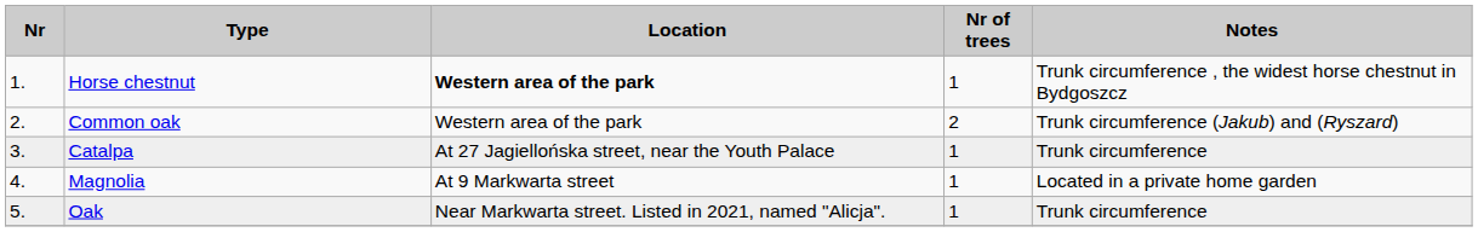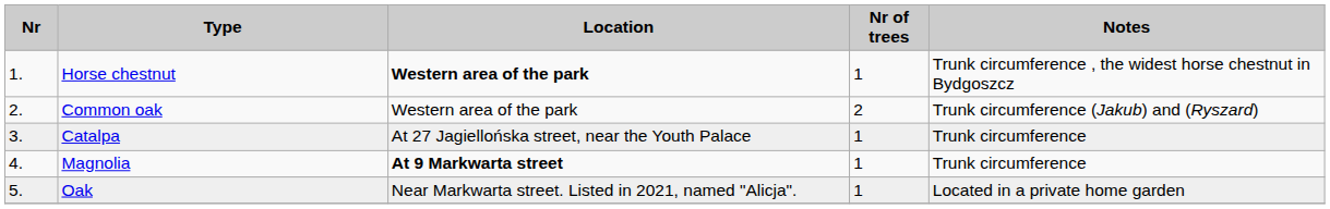 <table class="wikitable sortable" width="">
 <tr align="center" bgcolor="#CCCCCC">
 <td width=4%><strong>Nr</strong></td>
 <td width=25%><strong>Type</strong></td>
 <td width=35%><strong>Location</strong></td>
 <td width=6%><strong>Nr of trees</strong></td>
 <td width=30%><strong>Notes</strong></td>
 </tr>
 <tr ----bgcolor="#EFEFEF">
 <td>1.</td>
 <td><a href='#'>Horse chestnut</a></td>
 <td><strong>Western area of the park</strong></td>
 <td>1</td>
 <td>Trunk circumference , the widest horse chestnut in Bydgoszcz</td>
 </tr>
 <tr ---->
 <td>2.</td>
 <td><a href='#'>Common oak</a></td>
 <td>Western area of the park</td>
 <td>2</td>
 <td>Trunk circumference  (<em>Jakub</em>) and  (<em>Ryszard</em>)</td>
 </tr>
 <tr ---- bgcolor="#efefef">
 <td>3.</td>
 <td><a href='#'>Catalpa</a></td>
 <td>At 27 Jagiellońska street, near the Youth Palace</td>
 <td>1</td>
 <td>Trunk circumference </td>
 </tr>
 <tr ---->
 <td>4.</td>
 <td><a href='#'>Magnolia</a></td>
-<td>At 9 Markwarta street</td>
+<td><strong>At 9 Markwarta street</strong></td>
 <td>1</td>
-<td>Located in a private home garden</td>
+<td>Trunk circumference </td>
 </tr>
 <tr ---- bgcolor="#efefef">
 <td>5.</td>
 <td><a href='#'>Oak</a></td>
 <td>Near Markwarta street. Listed in 2021, named "Alicja".</td>
 <td>1</td>
-<td>Trunk circumference </td>
+<td>Located in a private home garden</td>
 </tr>
 <tr ---->
 </tr>
 </table>
